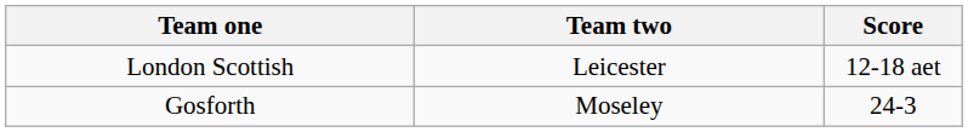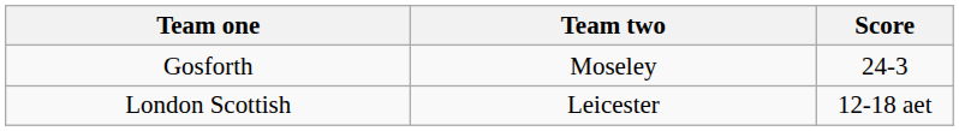 <table class="wikitable" style="text-align: center">
 <tr>
 <th width=250>Team one</th>
 <th width=250>Team two</th>
 <th width=80>Score</th>
 </tr>
 <tr>
+<td>Gosforth</td>
+<td>Moseley</td>
+<td>24-3</td>
+</tr>
+<tr>
 <td>London Scottish</td>
 <td>Leicester</td>
 <td>12-18 aet</td>
 </tr>
-<tr>
-<td>Gosforth</td>
-<td>Moseley</td>
-<td>24-3</td>
-</tr>
 </table>
